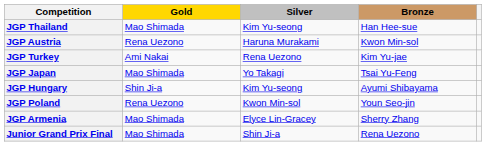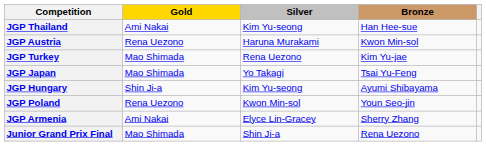 <table class="wikitable unsortable" style="text-align:left; width:90%">
 <tr>
 <th scope="col" style="text-align:center; width:25%">Competition</th>
 <td scope="col" style="text-align:center; width:25%; background:gold"><strong>Gold</strong></td>
 <td scope="col" style="text-align:center; width:25%; background:silver"><strong>Silver</strong></td>
 <td scope="col" style="text-align:center; width:25%; background:#c96"><strong>Bronze</strong></td>
 <th scope="col" style="text-align:center"></th>
 </tr>
 <tr>
 <th scope="row" style="text-align:left"> <a href='#'>JGP Thailand</a></th>
-<td> <a href='#'>Mao Shimada</a></td>
+<td> <a href='#'>Ami Nakai</a></td>
 <td> <a href='#'>Kim Yu-seong</a></td>
 <td> <a href='#'>Han Hee-sue</a></td>
 <td></td>
 </tr>
 <tr>
 <th scope="row" style="text-align:left"> <a href='#'>JGP Austria</a></th>
 <td> <a href='#'>Rena Uezono</a></td>
 <td> <a href='#'>Haruna Murakami</a></td>
 <td> <a href='#'>Kwon Min-sol</a></td>
 <td></td>
 </tr>
 <tr>
 <th scope="row" style="text-align:left"> <a href='#'>JGP Turkey</a></th>
-<td> <a href='#'>Ami Nakai</a></td>
+<td> <a href='#'>Mao Shimada</a></td>
 <td> <a href='#'>Rena Uezono</a></td>
 <td> <a href='#'>Kim Yu-jae</a></td>
 <td></td>
 </tr>
 <tr>
 <th scope="row" style="text-align:left"> <a href='#'>JGP Japan</a></th>
 <td> <a href='#'>Mao Shimada</a></td>
 <td> <a href='#'>Yo Takagi</a></td>
 <td> <a href='#'>Tsai Yu-Feng</a></td>
 <td></td>
 </tr>
 <tr>
 <th scope="row" style="text-align:left"> <a href='#'>JGP Hungary</a></th>
 <td> <a href='#'>Shin Ji-a</a></td>
 <td> <a href='#'>Kim Yu-seong</a></td>
 <td> <a href='#'>Ayumi Shibayama</a></td>
 <td></td>
 </tr>
 <tr>
 <th scope="row" style="text-align:left"> <a href='#'>JGP Poland</a></th>
 <td> <a href='#'>Rena Uezono</a></td>
 <td> <a href='#'>Kwon Min-sol</a></td>
 <td> <a href='#'>Youn Seo-jin</a></td>
 <td></td>
 </tr>
 <tr>
 <th scope="row" style="text-align:left"> <a href='#'>JGP Armenia</a></th>
-<td> <a href='#'>Mao Shimada</a></td>
+<td> <a href='#'>Ami Nakai</a></td>
 <td> <a href='#'>Elyce Lin-Gracey</a></td>
 <td> <a href='#'>Sherry Zhang</a></td>
 <td></td>
 </tr>
 <tr>
 <th scope="row" style="text-align:left"> <a href='#'>Junior Grand Prix Final</a></th>
 <td> <a href='#'>Mao Shimada</a></td>
 <td> <a href='#'>Shin Ji-a</a></td>
 <td> <a href='#'>Rena Uezono</a></td>
 <td></td>
 </tr>
 </table>
